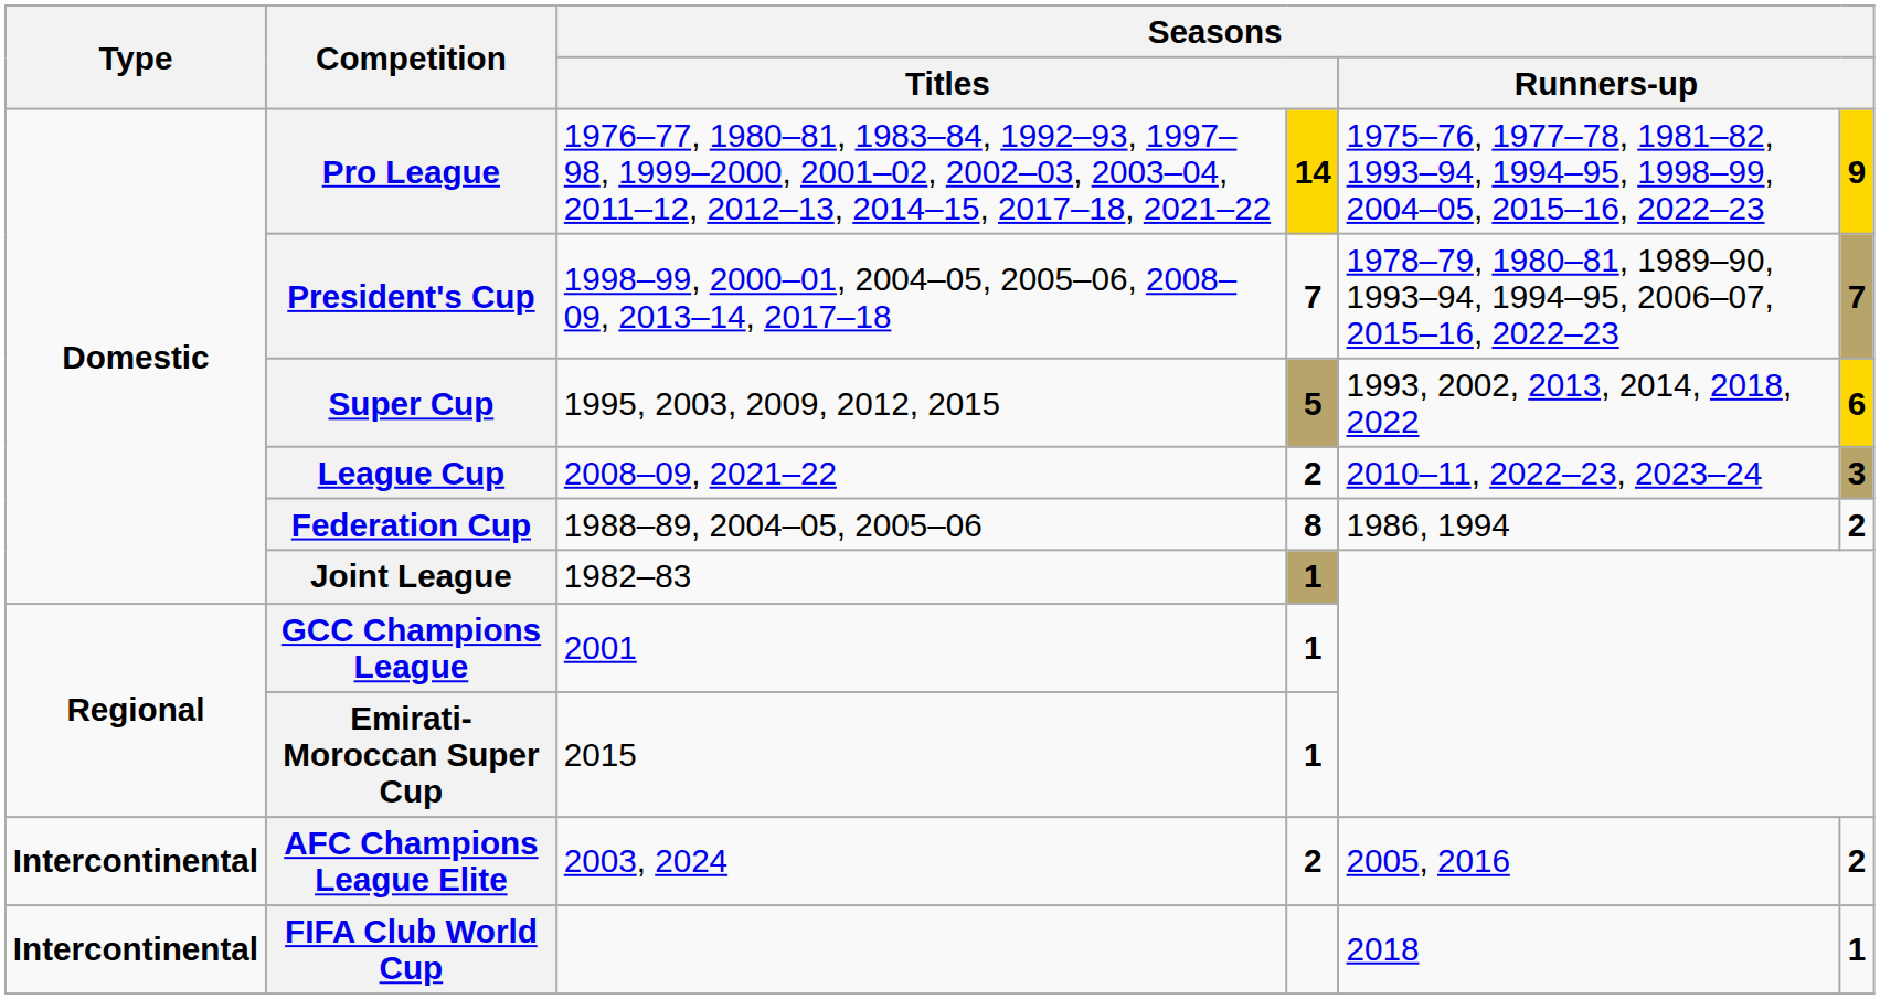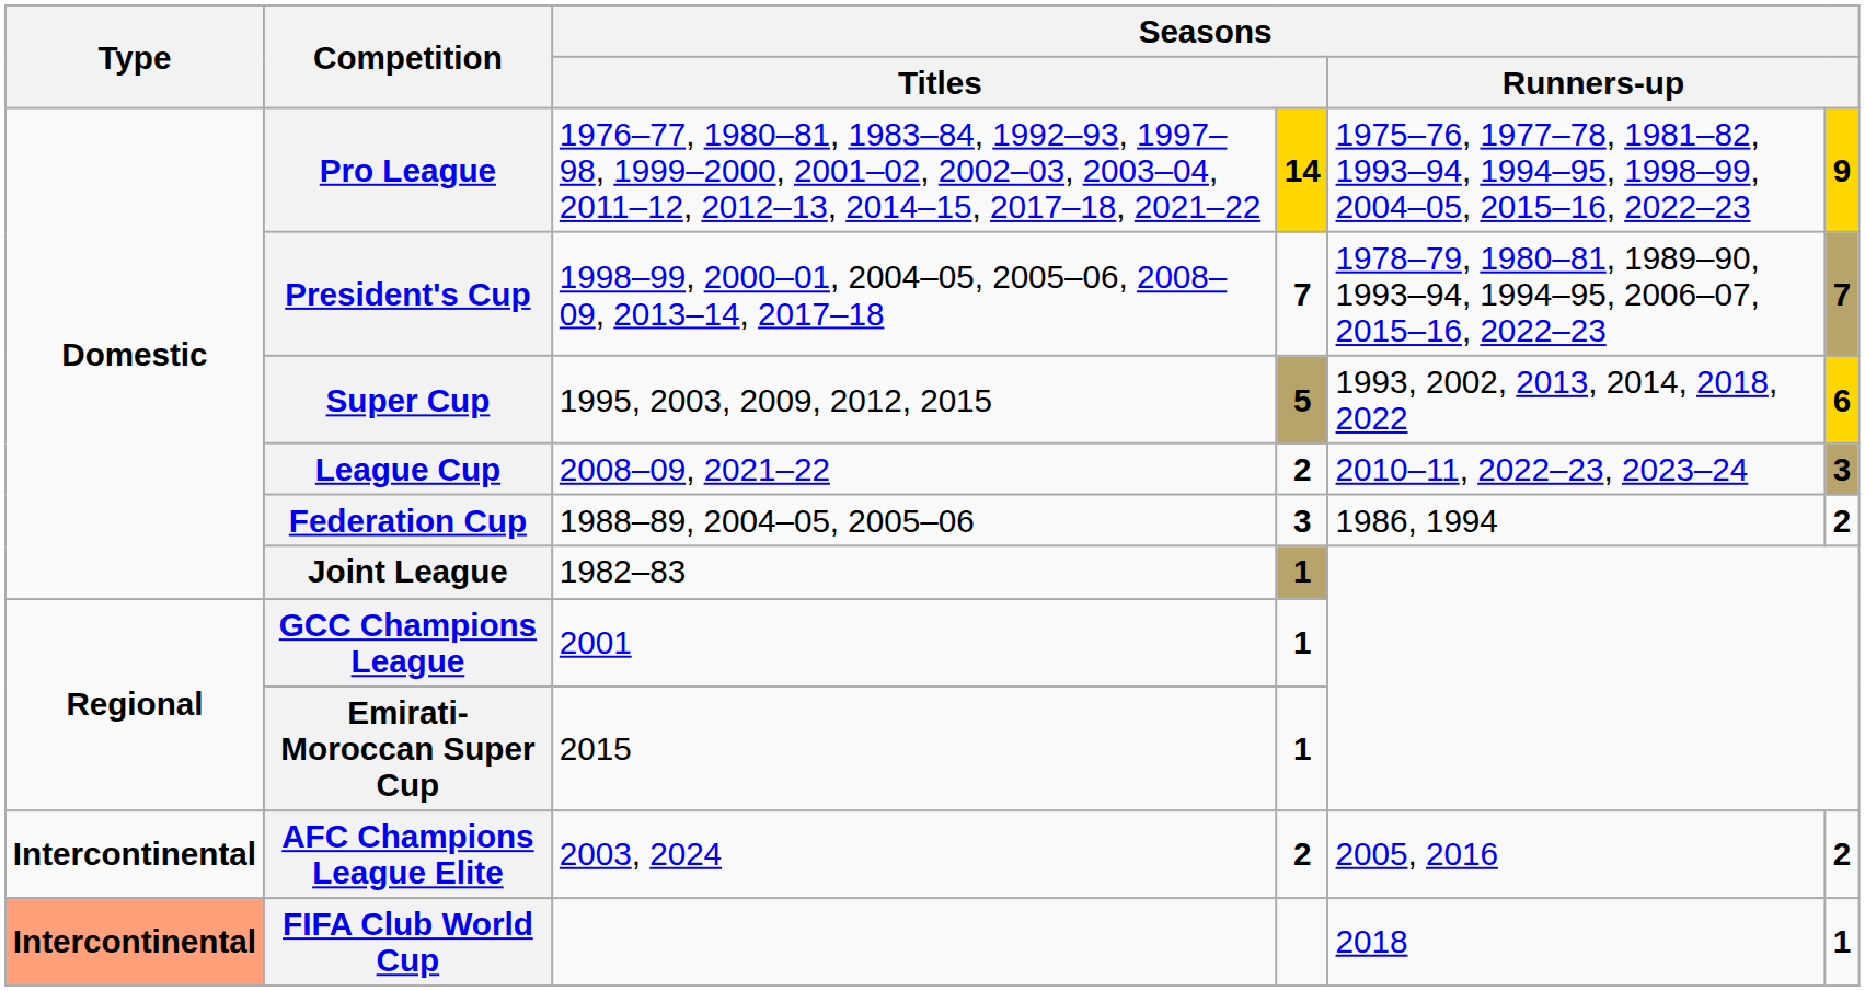 <table class="wikitable plainrowheaders" style="font-size:95%; text-align:center;">
 <tr>
 <th rowspan="2" style="width: 1%;">Type</th>
 <th rowspan="2">Competition</th>
 <th colspan=4>Seasons</th>
 </tr>
 <tr>
 <th colspan=2>Titles</th>
 <th colspan=2>Runners-up</th>
 </tr>
 <tr>
 <td rowspan="6"><strong>Domestic</strong></td>
 <th scope=col><a href='#'>Pro League</a></th>
 <td align="left"><a href='#'>1976–77</a>, <a href='#'>1980–81</a>, <a href='#'>1983–84</a>, <a href='#'>1992–93</a>, <a href='#'>1997–98</a>, <a href='#'>1999–2000</a>, <a href='#'>2001–02</a>, <a href='#'>2002–03</a>, <a href='#'>2003–04</a>, <a href='#'>2011–12</a>, <a href='#'>2012–13</a>, <a href='#'>2014–15</a>, <a href='#'>2017–18</a>, <a href='#'>2021–22</a></td>
 <td bgcolor="gold"><strong>14</strong></td>
 <td align="left"><a href='#'>1975–76</a>, <a href='#'>1977–78</a>, <a href='#'>1981–82</a>, <a href='#'>1993–94</a>, <a href='#'>1994–95</a>, <a href='#'>1998–99</a>, <a href='#'>2004–05</a>, <a href='#'>2015–16</a>, <a href='#'>2022–23</a></td>
 <td bgcolor="gold"><strong>9</strong></td>
 </tr>
 <tr>
 <th scope=col><a href='#'>President's Cup</a></th>
 <td align="left"><a href='#'>1998–99</a>, <a href='#'>2000–01</a>, 2004–05, 2005–06, <a href='#'>2008–09</a>, <a href='#'>2013–14</a>, <a href='#'>2017–18</a></td>
 <td><strong>7</strong></td>
 <td align="left"><a href='#'>1978–79</a>, <a href='#'>1980–81</a>, 1989–90, 1993–94, 1994–95, 2006–07, <a href='#'>2015–16</a>, <a href='#'>2022–23</a></td>
 <td bgcolor="B7A46A"><strong>7</strong></td>
 </tr>
 <tr>
 <th scope=col><a href='#'>Super Cup</a></th>
 <td align="left">1995, 2003, 2009, 2012, 2015</td>
 <td bgcolor="B7A46A"><strong>5</strong></td>
 <td align="left">1993, 2002, <a href='#'>2013</a>, 2014, <a href='#'>2018</a>, <a href='#'>2022</a></td>
 <td bgcolor="gold"><strong>6</strong></td>
 </tr>
 <tr>
 <th scope=col><a href='#'>League Cup</a></th>
 <td align="left"><a href='#'>2008–09</a>, <a href='#'>2021–22</a></td>
 <td><strong>2</strong></td>
 <td align="left"><a href='#'>2010–11</a>, <a href='#'>2022–23</a>, <a href='#'>2023–24</a></td>
 <td bgcolor="B7A46A"><strong>3</strong></td>
 </tr>
 <tr>
 <th scope=col><a href='#'>Federation Cup</a></th>
 <td align="left">1988–89, 2004–05, 2005–06</td>
-<td><strong>8</strong></td>
+<td><strong>3</strong></td>
 <td align="left">1986, 1994</td>
 <td><strong>2</strong></td>
 </tr>
 <tr>
 <th scope=col>Joint League</th>
 <td align="left">1982–83</td>
 <td bgcolor="B7A46A"><strong>1</strong></td>
 </tr>
 <tr>
 <td rowspan="2"><strong>Regional</strong></td>
 <th scope=col><a href='#'>GCC Champions League</a></th>
 <td align="left"><a href='#'>2001</a></td>
 <td><strong>1</strong></td>
 </tr>
 <tr>
 <th scope=col>Emirati-Moroccan Super Cup</th>
 <td align="left">2015</td>
 <td><strong>1</strong></td>
 </tr>
 <tr>
 <td><strong>Intercontinental</strong></td>
 <th scope=col><a href='#'>AFC Champions League Elite</a></th>
 <td align="left"><a href='#'>2003</a>, <a href='#'>2024</a></td>
 <td><strong>2</strong></td>
 <td align="left"><a href='#'>2005</a>, <a href='#'>2016</a></td>
 <td><strong>2</strong></td>
 </tr>
 <tr>
-<td><strong>Intercontinental</strong></td>
+<td style="background: lightsalmon;"><strong>Intercontinental</strong></td>
 <th scope=col><a href='#'>FIFA Club World Cup</a></th>
 <td></td>
 <td></td>
 <td align="left"><a href='#'>2018</a></td>
 <td><strong>1</strong></td>
 </tr>
 </table>
